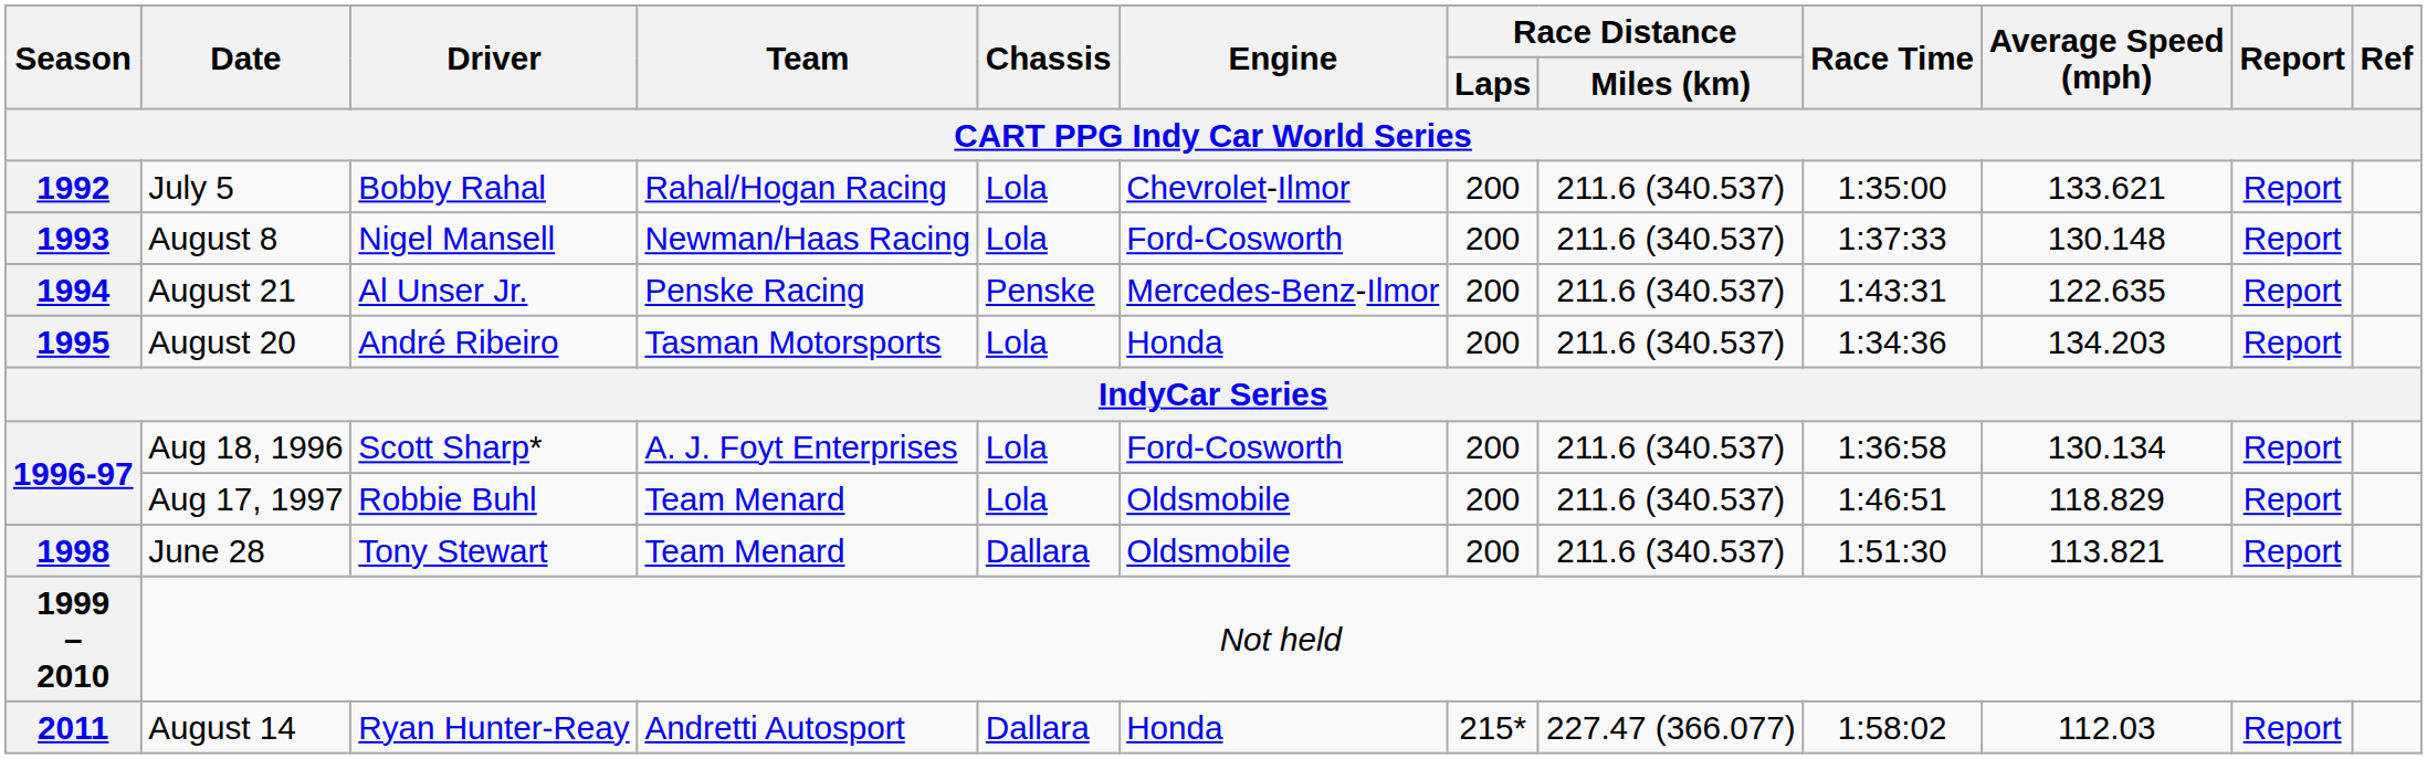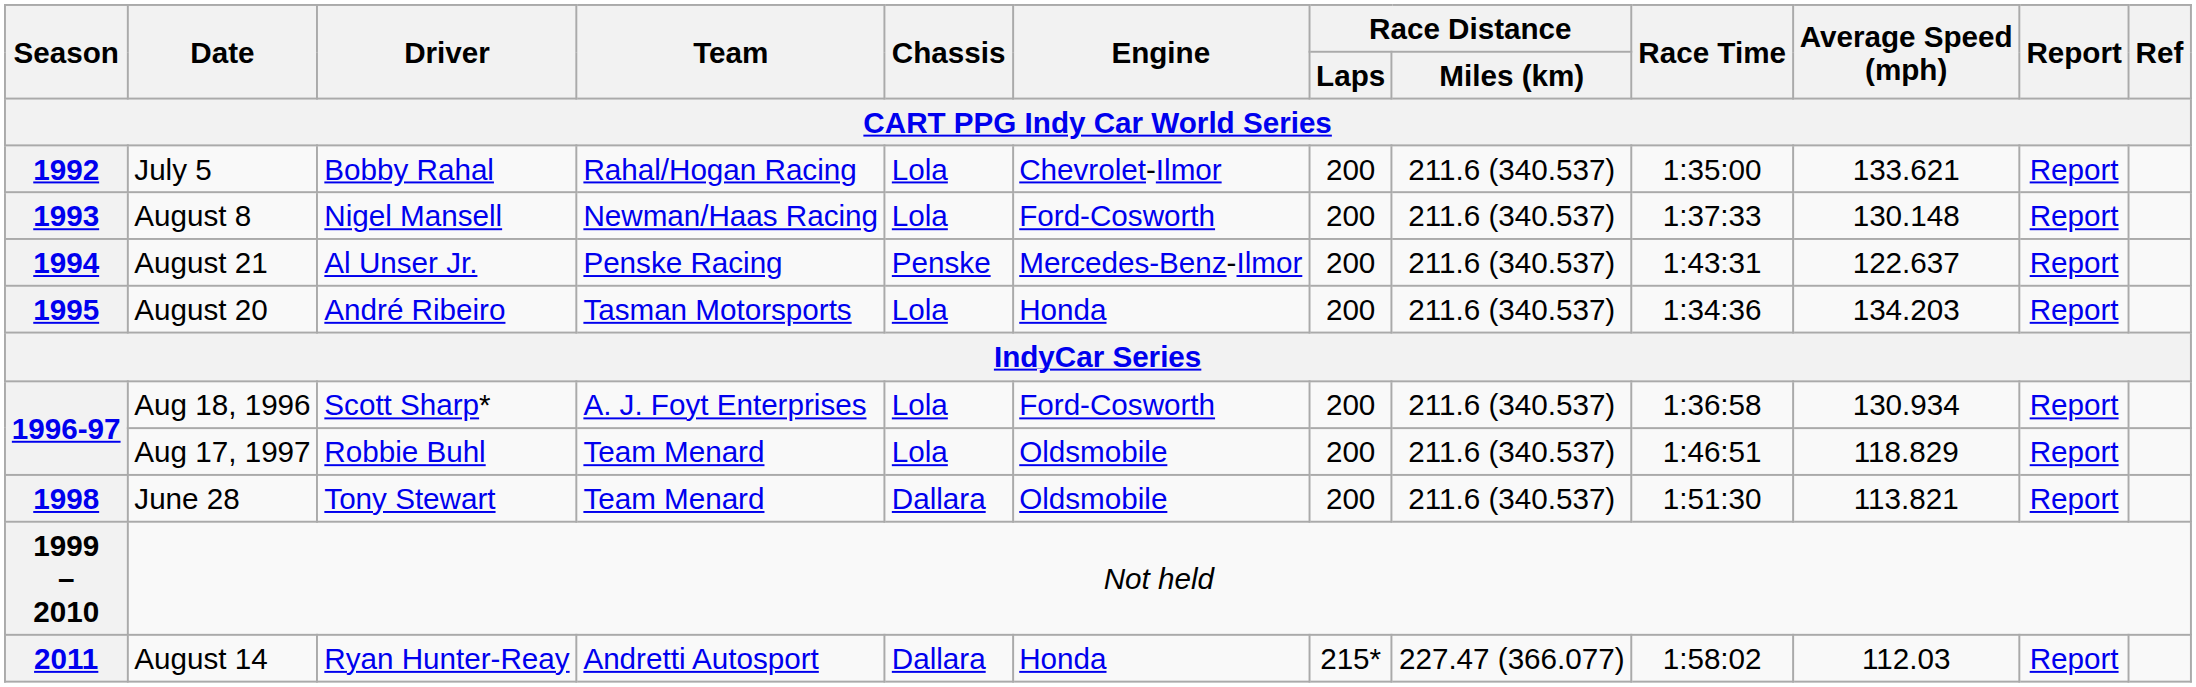 <table class="wikitable" style="font-size: 95%;">
 <tr>
 <th rowspan="2">Season</th>
 <th rowspan="2">Date</th>
 <th rowspan="2">Driver</th>
 <th rowspan="2">Team</th>
 <th rowspan="2">Chassis</th>
 <th rowspan="2">Engine</th>
 <th colspan="2">Race Distance</th>
 <th rowspan="2">Race Time</th>
 <th rowspan="2">Average Speed<br>(mph)</th>
 <th rowspan="2">Report</th>
 <th rowspan="2">Ref</th>
 </tr>
 <tr>
 <th>Laps</th>
 <th>Miles (km)</th>
 </tr>
 <tr>
 <th colspan=12><a href='#'>CART PPG Indy Car World Series</a></th>
 </tr>
 <tr>
 <th><a href='#'>1992</a></th>
 <td>July 5</td>
 <td> <a href='#'>Bobby Rahal</a></td>
 <td><a href='#'>Rahal/Hogan Racing</a></td>
 <td><a href='#'>Lola</a></td>
 <td><a href='#'>Chevrolet</a>-<a href='#'>Ilmor</a></td>
 <td align="center">200</td>
 <td align="center">211.6 (340.537)</td>
 <td align="center">1:35:00</td>
 <td align="center">133.621</td>
 <td align="center"><a href='#'>Report</a></td>
 <td align="center"></td>
 </tr>
 <tr>
 <th><a href='#'>1993</a></th>
 <td>August 8</td>
 <td> <a href='#'>Nigel Mansell</a></td>
 <td><a href='#'>Newman/Haas Racing</a></td>
 <td><a href='#'>Lola</a></td>
 <td><a href='#'>Ford-Cosworth</a></td>
 <td align="center">200</td>
 <td align="center">211.6 (340.537)</td>
 <td align="center">1:37:33</td>
 <td align="center">130.148</td>
 <td align="center"><a href='#'>Report</a></td>
 <td align="center"></td>
 </tr>
 <tr>
 <th><a href='#'>1994</a></th>
 <td>August 21</td>
 <td> <a href='#'>Al Unser Jr.</a></td>
 <td><a href='#'>Penske Racing</a></td>
 <td><a href='#'>Penske</a></td>
 <td><a href='#'>Mercedes-Benz</a>-<a href='#'>Ilmor</a></td>
 <td align="center">200</td>
 <td align="center">211.6 (340.537)</td>
 <td align="center">1:43:31</td>
-<td align="center">122.635</td>
+<td align="center">122.637</td>
 <td align="center"><a href='#'>Report</a></td>
 <td align="center"></td>
 </tr>
 <tr>
 <th><a href='#'>1995</a></th>
 <td>August 20</td>
 <td> <a href='#'>André Ribeiro</a></td>
 <td><a href='#'>Tasman Motorsports</a></td>
 <td><a href='#'>Lola</a></td>
 <td><a href='#'>Honda</a></td>
 <td align="center">200</td>
 <td align="center">211.6 (340.537)</td>
 <td align="center">1:34:36</td>
 <td align="center">134.203</td>
 <td align="center"><a href='#'>Report</a></td>
 <td align="center"></td>
 </tr>
 <tr>
 <th colspan=12><a href='#'>IndyCar Series</a></th>
 </tr>
 <tr>
 <th rowspan=2><a href='#'>1996-97</a></th>
 <td>Aug 18, 1996</td>
 <td> <a href='#'>Scott Sharp</a>*</td>
 <td><a href='#'>A. J. Foyt Enterprises</a></td>
 <td><a href='#'>Lola</a></td>
 <td><a href='#'>Ford-Cosworth</a></td>
 <td align="center">200</td>
 <td align="center">211.6 (340.537)</td>
 <td align="center">1:36:58</td>
-<td align="center">130.134</td>
+<td align="center">130.934</td>
 <td align="center"><a href='#'>Report</a></td>
 <td align="center"></td>
 </tr>
 <tr>
 <td>Aug 17, 1997</td>
 <td> <a href='#'>Robbie Buhl</a></td>
 <td><a href='#'>Team Menard</a></td>
 <td><a href='#'>Lola</a></td>
 <td><a href='#'>Oldsmobile</a></td>
 <td align="center">200</td>
 <td align="center">211.6 (340.537)</td>
 <td align="center">1:46:51</td>
 <td align="center">118.829</td>
 <td align="center"><a href='#'>Report</a></td>
 <td align="center"></td>
 </tr>
 <tr>
 <th><a href='#'>1998</a></th>
 <td>June 28</td>
 <td> <a href='#'>Tony Stewart</a></td>
 <td><a href='#'>Team Menard</a></td>
 <td><a href='#'>Dallara</a></td>
 <td><a href='#'>Oldsmobile</a></td>
 <td align="center">200</td>
 <td align="center">211.6 (340.537)</td>
 <td align="center">1:51:30</td>
 <td align="center">113.821</td>
 <td align="center"><a href='#'>Report</a></td>
 <td align="center"></td>
 </tr>
 <tr>
 <th align=center>1999<br>–<br>2010</th>
 <td colspan=11 align=center><em>Not held</em></td>
 </tr>
 <tr>
 <th><a href='#'>2011</a></th>
 <td>August 14</td>
 <td> <a href='#'>Ryan Hunter-Reay</a></td>
 <td><a href='#'>Andretti Autosport</a></td>
 <td><a href='#'>Dallara</a></td>
 <td><a href='#'>Honda</a></td>
 <td align="center">215*</td>
 <td align="center">227.47 (366.077)</td>
 <td align="center">1:58:02</td>
 <td align="center">112.03</td>
 <td align="center"><a href='#'>Report</a></td>
 <td align="center"></td>
 </tr>
 </table>
